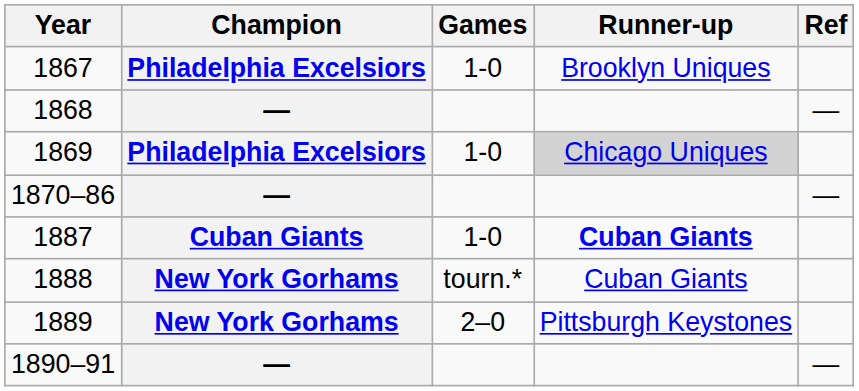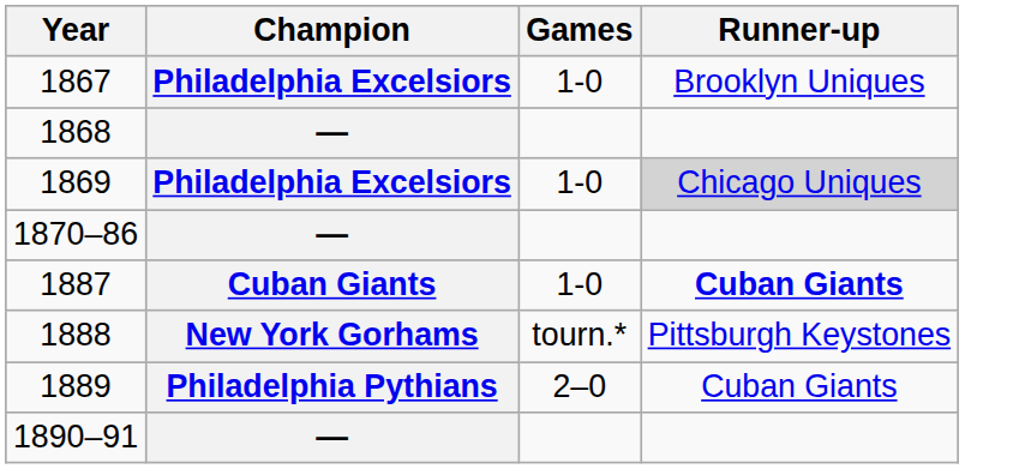 <table class="wikitable" style="text-align:center;">
 <tr>
 <th>Year</th>
 <th>Champion</th>
 <th>Games</th>
 <th>Runner-up</th>
-<th>Ref</th>
 </tr>
 <tr>
 <td>1867</td>
 <td bgcolor=#f2f2f2><strong><a href='#'>Philadelphia Excelsiors</a></strong></td>
 <td>1-0</td>
 <td><a href='#'>Brooklyn Uniques</a></td>
-<td></td>
 </tr>
 <tr>
 <td>1868</td>
 <td bgcolor=#f2f2f2><strong>—</strong></td>
 <td></td>
 <td></td>
-<td>—</td>
 </tr>
 <tr>
 <td>1869</td>
 <td bgcolor=#f2f2f2><strong><a href='#'>Philadelphia Excelsiors</a></strong></td>
 <td>1-0</td>
 <td style="background: lightgrey;"><a href='#'>Chicago Uniques</a></td>
-<td></td>
 </tr>
 <tr>
 <td>1870–86</td>
 <td bgcolor=#f2f2f2><strong>—</strong></td>
 <td></td>
 <td></td>
-<td>—</td>
 </tr>
 <tr>
 <td>1887</td>
 <td bgcolor=#f2f2f2><strong><a href='#'>Cuban Giants</a></strong></td>
 <td>1-0</td>
 <td><strong><a href='#'>Cuban Giants</a></strong></td>
-<td></td>
 </tr>
 <tr>
 <td>1888</td>
 <td bgcolor=#f2f2f2><strong><a href='#'>New York Gorhams</a></strong></td>
 <td>tourn.*</td>
-<td><a href='#'>Cuban Giants</a></td>
-<td></td>
+<td><a href='#'>Pittsburgh Keystones</a></td>
 </tr>
 <tr>
 <td>1889</td>
-<td bgcolor=#f2f2f2><strong><a href='#'>New York Gorhams</a></strong></td>
+<td bgcolor=#f2f2f2><strong><a href='#'>Philadelphia Pythians</a></strong></td>
 <td>2–0</td>
-<td><a href='#'>Pittsburgh Keystones</a></td>
-<td></td>
+<td><a href='#'>Cuban Giants</a></td>
 </tr>
 <tr>
 <td>1890–91</td>
 <td bgcolor=#f2f2f2><strong>—</strong></td>
 <td></td>
 <td></td>
-<td>—</td>
 </tr>
 </table>
